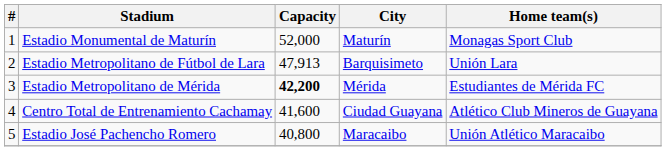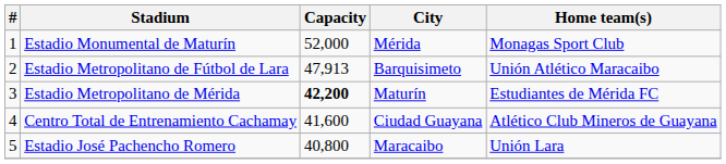 <table class="wikitable sortable">
 <tr>
 <th>#</th>
 <th>Stadium</th>
 <th>Capacity</th>
 <th>City</th>
 <th>Home team(s)</th>
 </tr>
 <tr>
 <td>1</td>
 <td><a href='#'>Estadio Monumental de Maturín</a></td>
 <td>52,000</td>
-<td><a href='#'>Maturín</a></td>
+<td><a href='#'>Mérida</a></td>
 <td><a href='#'>Monagas Sport Club</a></td>
 </tr>
 <tr>
 <td>2</td>
 <td><a href='#'>Estadio Metropolitano de Fútbol de Lara</a></td>
 <td>47,913</td>
 <td><a href='#'>Barquisimeto</a></td>
-<td><a href='#'>Unión Lara</a></td>
+<td><a href='#'>Unión Atlético Maracaibo</a></td>
 </tr>
 <tr>
 <td>3</td>
 <td><a href='#'>Estadio Metropolitano de Mérida</a></td>
 <td><strong>42,200</strong></td>
-<td><a href='#'>Mérida</a></td>
+<td><a href='#'>Maturín</a></td>
 <td><a href='#'>Estudiantes de Mérida FC</a></td>
 </tr>
 <tr>
 <td>4</td>
 <td><a href='#'>Centro Total de Entrenamiento Cachamay</a></td>
 <td>41,600</td>
 <td><a href='#'>Ciudad Guayana</a></td>
 <td><a href='#'>Atlético Club Mineros de Guayana</a></td>
 </tr>
 <tr>
 <td>5</td>
 <td><a href='#'>Estadio José Pachencho Romero</a></td>
 <td>40,800</td>
 <td><a href='#'>Maracaibo</a></td>
-<td><a href='#'>Unión Atlético Maracaibo</a></td>
+<td><a href='#'>Unión Lara</a></td>
 </tr>
 <tr>
 </tr>
 </table>
